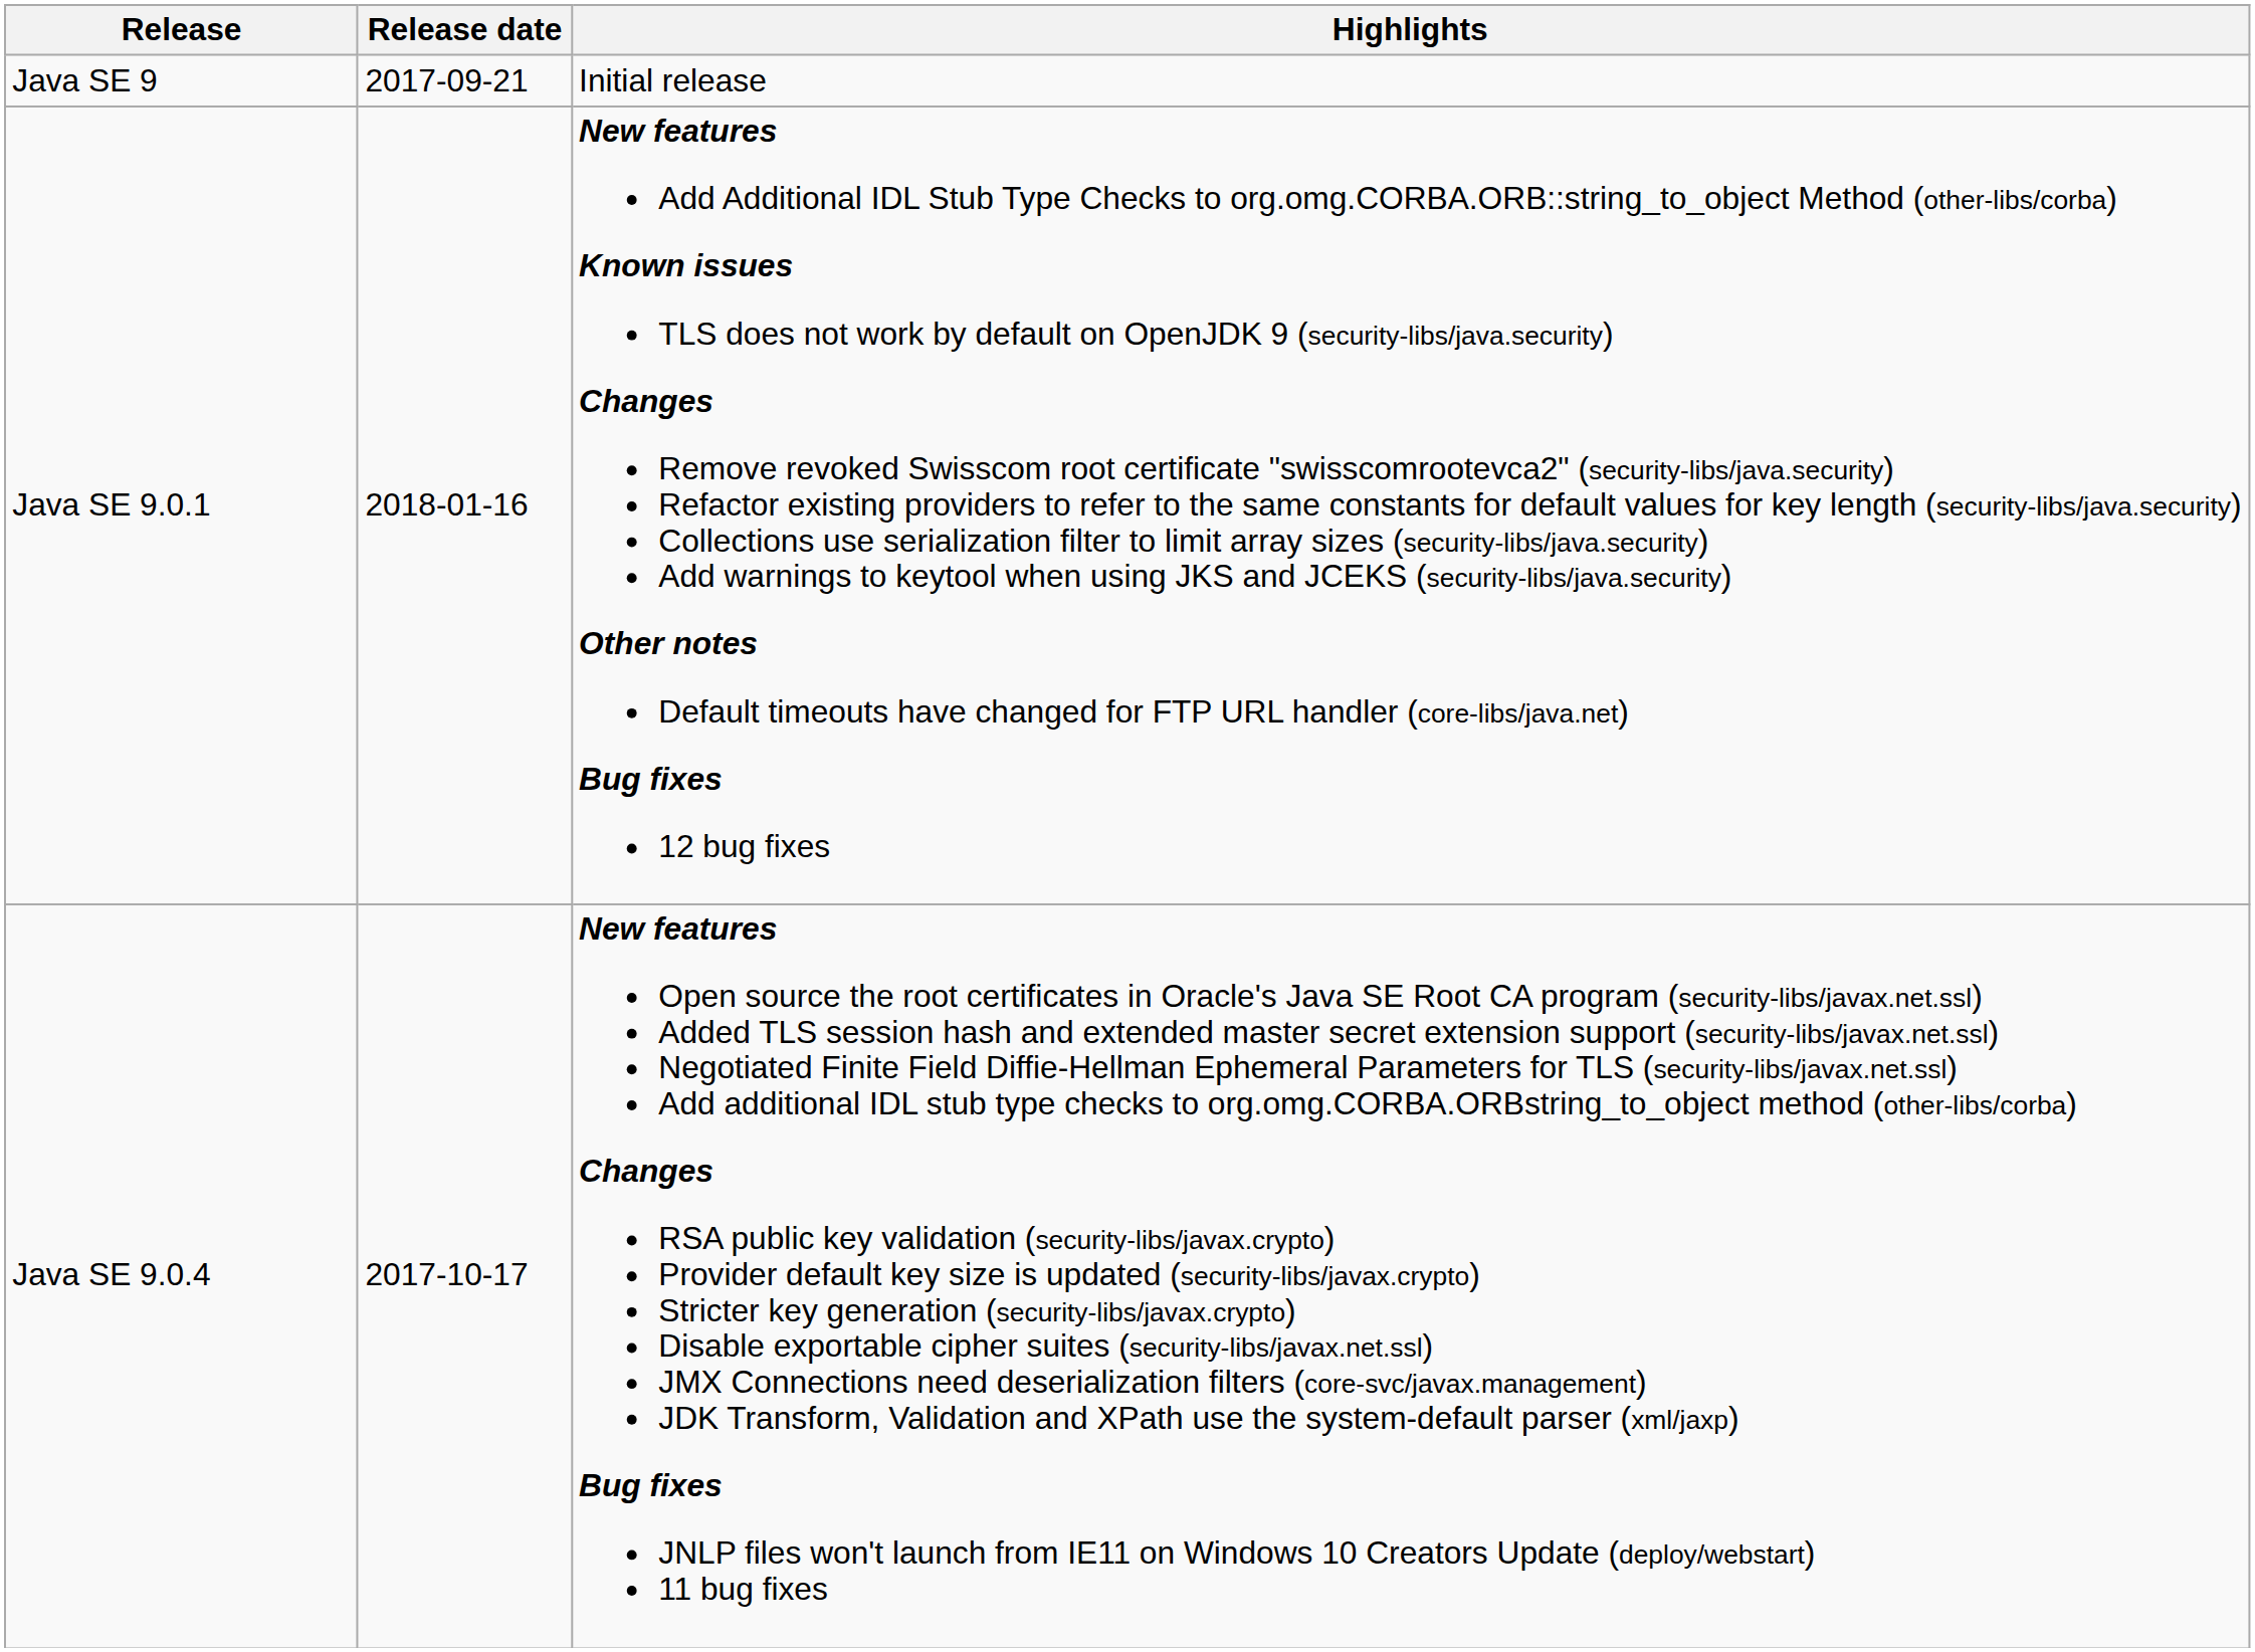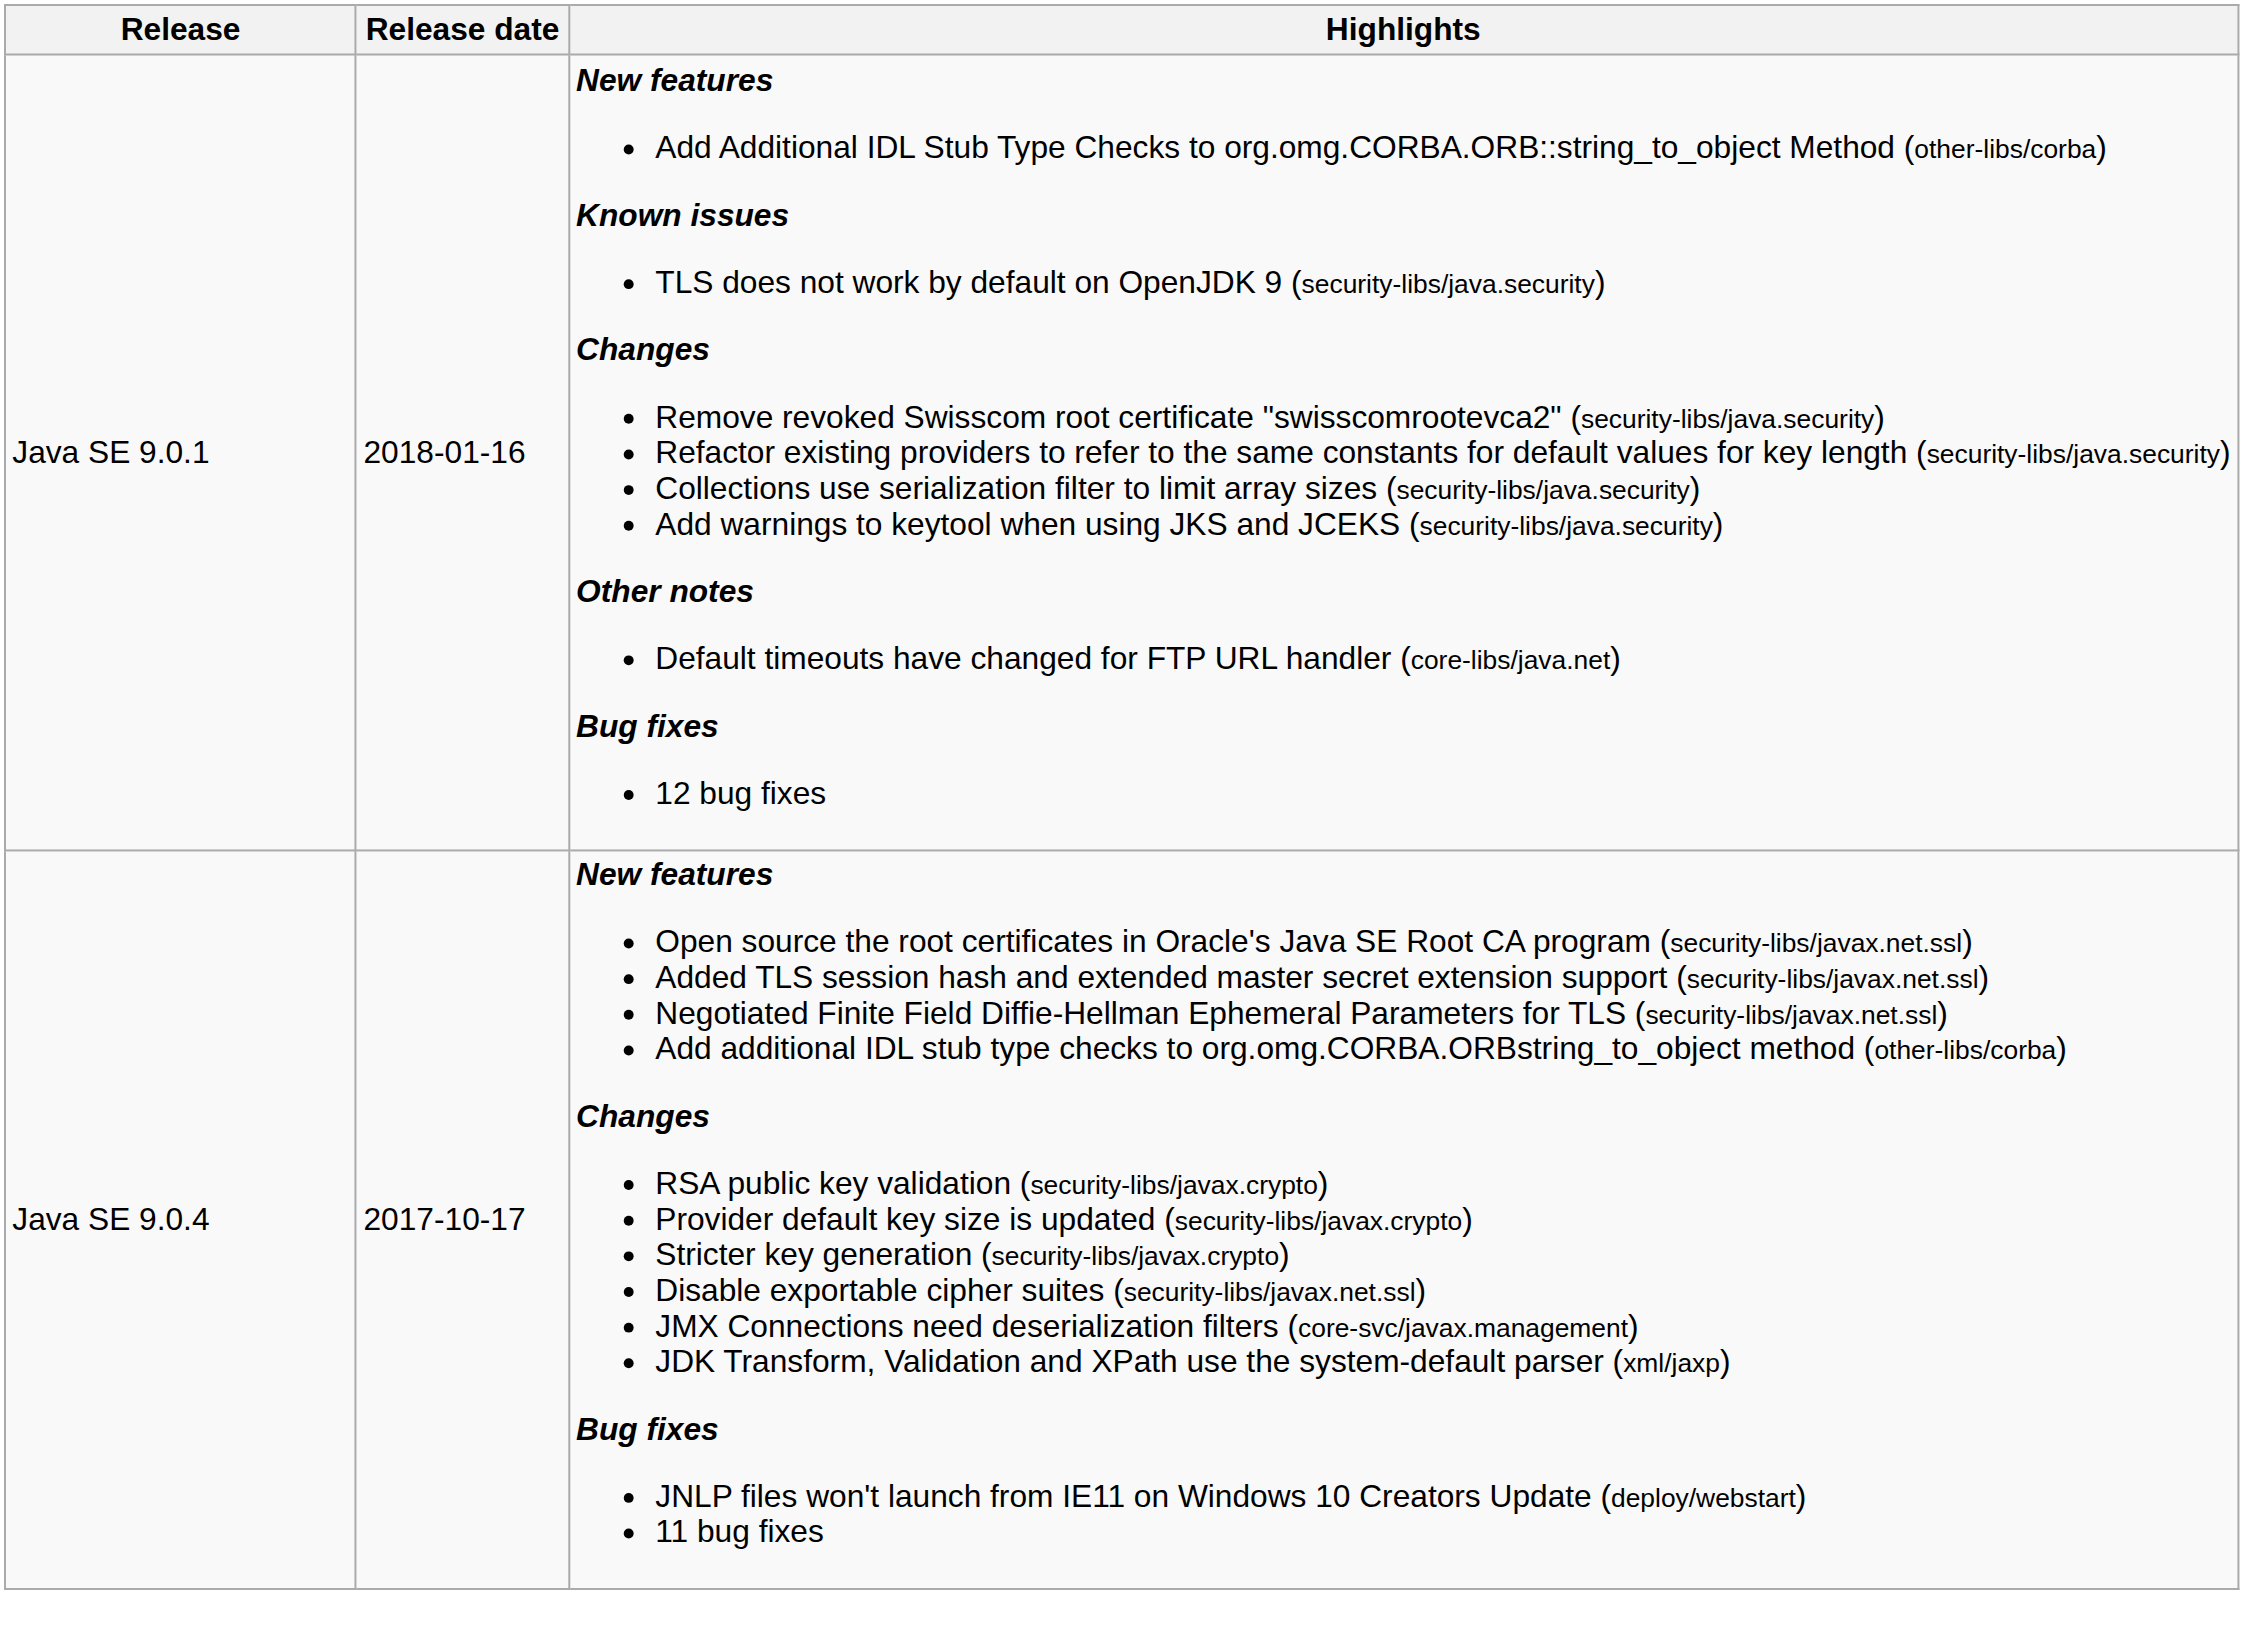 <table class="wikitable mw-collapsible mw-collapsed">
 <tr>
 <th width=170>Release</th>
 <th width=100>Release date</th>
 <th>Highlights</th>
-</tr>
-<tr>
-<td>Java SE 9</td>
-<td>2017-09-21</td>
-<td>Initial release</td>
 </tr>
 <tr>
 <td>Java SE 9.0.1</td>
 <td>2018-01-16</td>
 <td><strong><em>New features</em></strong><br><ul><li>Add Additional IDL Stub Type Checks to org.omg.CORBA.ORB::string_to_object Method (<small>other-libs/corba</small>)</li></ul><strong><em>Known issues</em></strong><ul><li>TLS does not work by default on OpenJDK 9 (<small>security-libs/java.security</small>)</li></ul><strong><em>Changes</em></strong><ul><li>Remove revoked Swisscom root certificate "swisscomrootevca2" (<small>security-libs/java.security</small>)</li><li>Refactor existing providers to refer to the same constants for default values for key length (<small>security-libs/java.security</small>)</li><li>Collections use serialization filter to limit array sizes (<small>security-libs/java.security</small>)</li><li>Add warnings to keytool when using JKS and JCEKS (<small>security-libs/java.security</small>)</li></ul><strong><em>Other notes</em></strong><ul><li>Default timeouts have changed for FTP URL handler (<small>core-libs/java.net</small>)</li></ul><strong><em>Bug fixes</em></strong><ul><li>12 bug fixes</li></ul></td>
 </tr>
 <tr>
 <td>Java SE 9.0.4</td>
 <td>2017-10-17</td>
 <td><strong><em>New features</em></strong><br><ul><li>Open source the root certificates in Oracle's Java SE Root CA program (<small>security-libs/javax.net.ssl</small>)</li><li>Added TLS session hash and extended master secret extension support (<small>security-libs/javax.net.ssl</small>)</li><li>Negotiated Finite Field Diffie-Hellman Ephemeral Parameters for TLS (<small>security-libs/javax.net.ssl</small>)</li><li>Add additional IDL stub type checks to org.omg.CORBA.ORBstring_to_object method (<small>other-libs/corba</small>)</li></ul><strong><em>Changes</em></strong><ul><li>RSA public key validation (<small>security-libs/javax.crypto</small>)</li><li>Provider default key size is updated (<small>security-libs/javax.crypto</small>)</li><li>Stricter key generation (<small>security-libs/javax.crypto</small>)</li><li>Disable exportable cipher suites (<small>security-libs/javax.net.ssl</small>)</li><li>JMX Connections need deserialization filters (<small>core-svc/javax.management</small>)</li><li>JDK Transform, Validation and XPath use the system-default parser (<small>xml/jaxp</small>)</li></ul><strong><em>Bug fixes</em></strong><ul><li>JNLP files won't launch from IE11 on Windows 10 Creators Update (<small>deploy/webstart</small>)</li><li>11 bug fixes</li></ul></td>
 </tr>
 </table>
